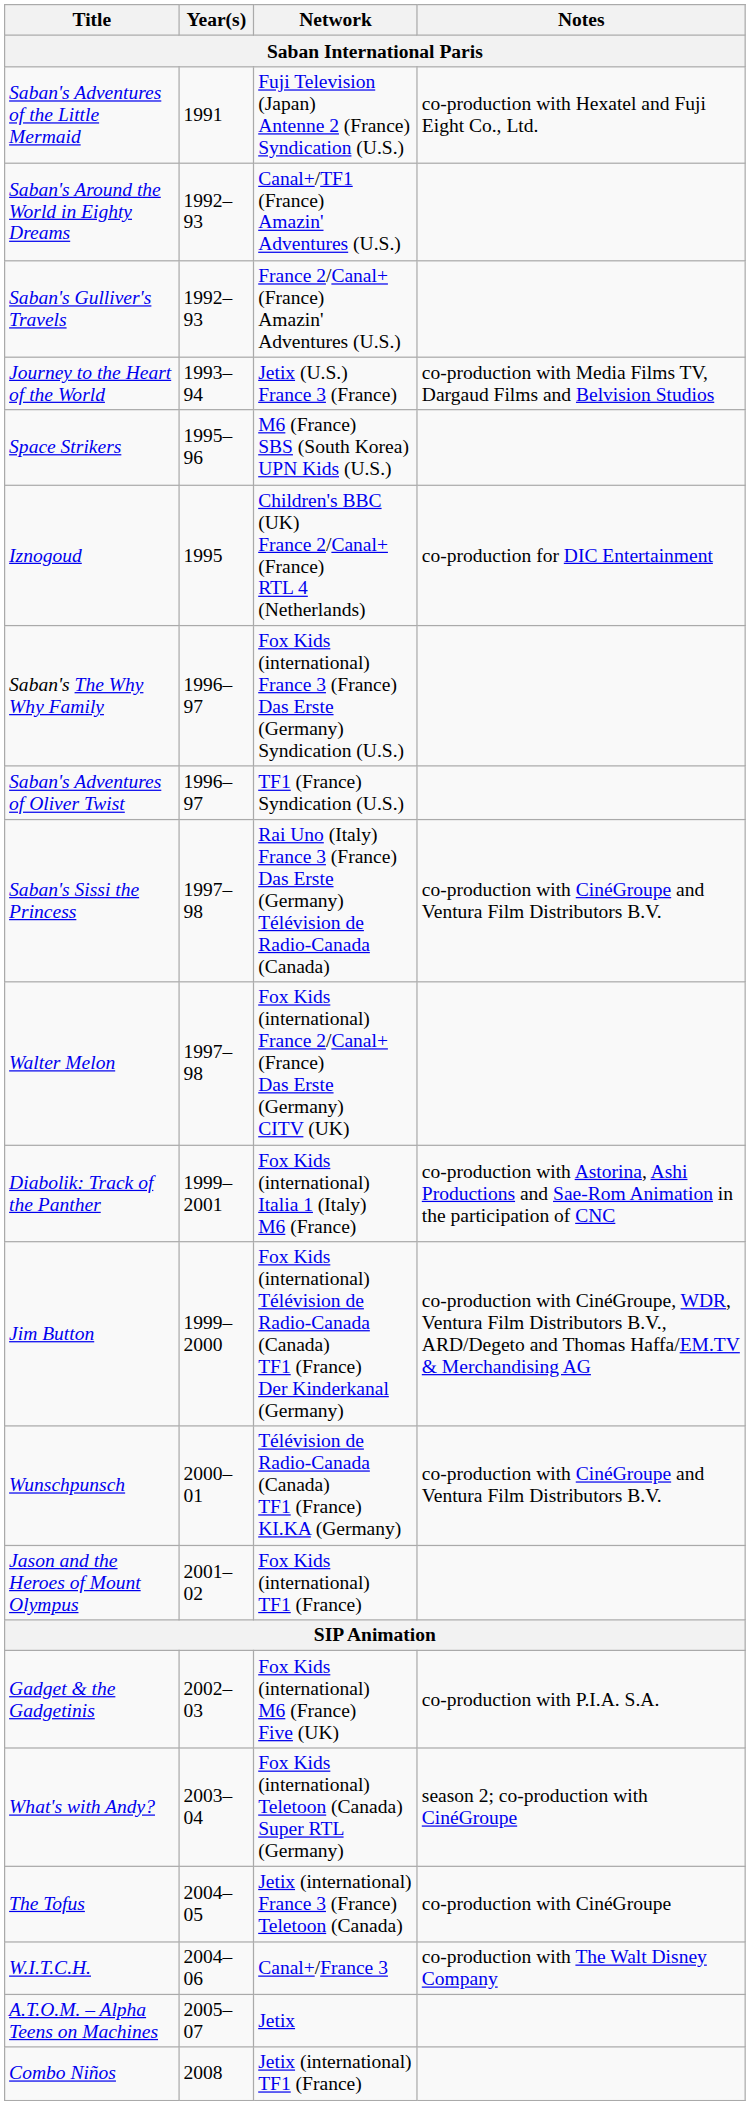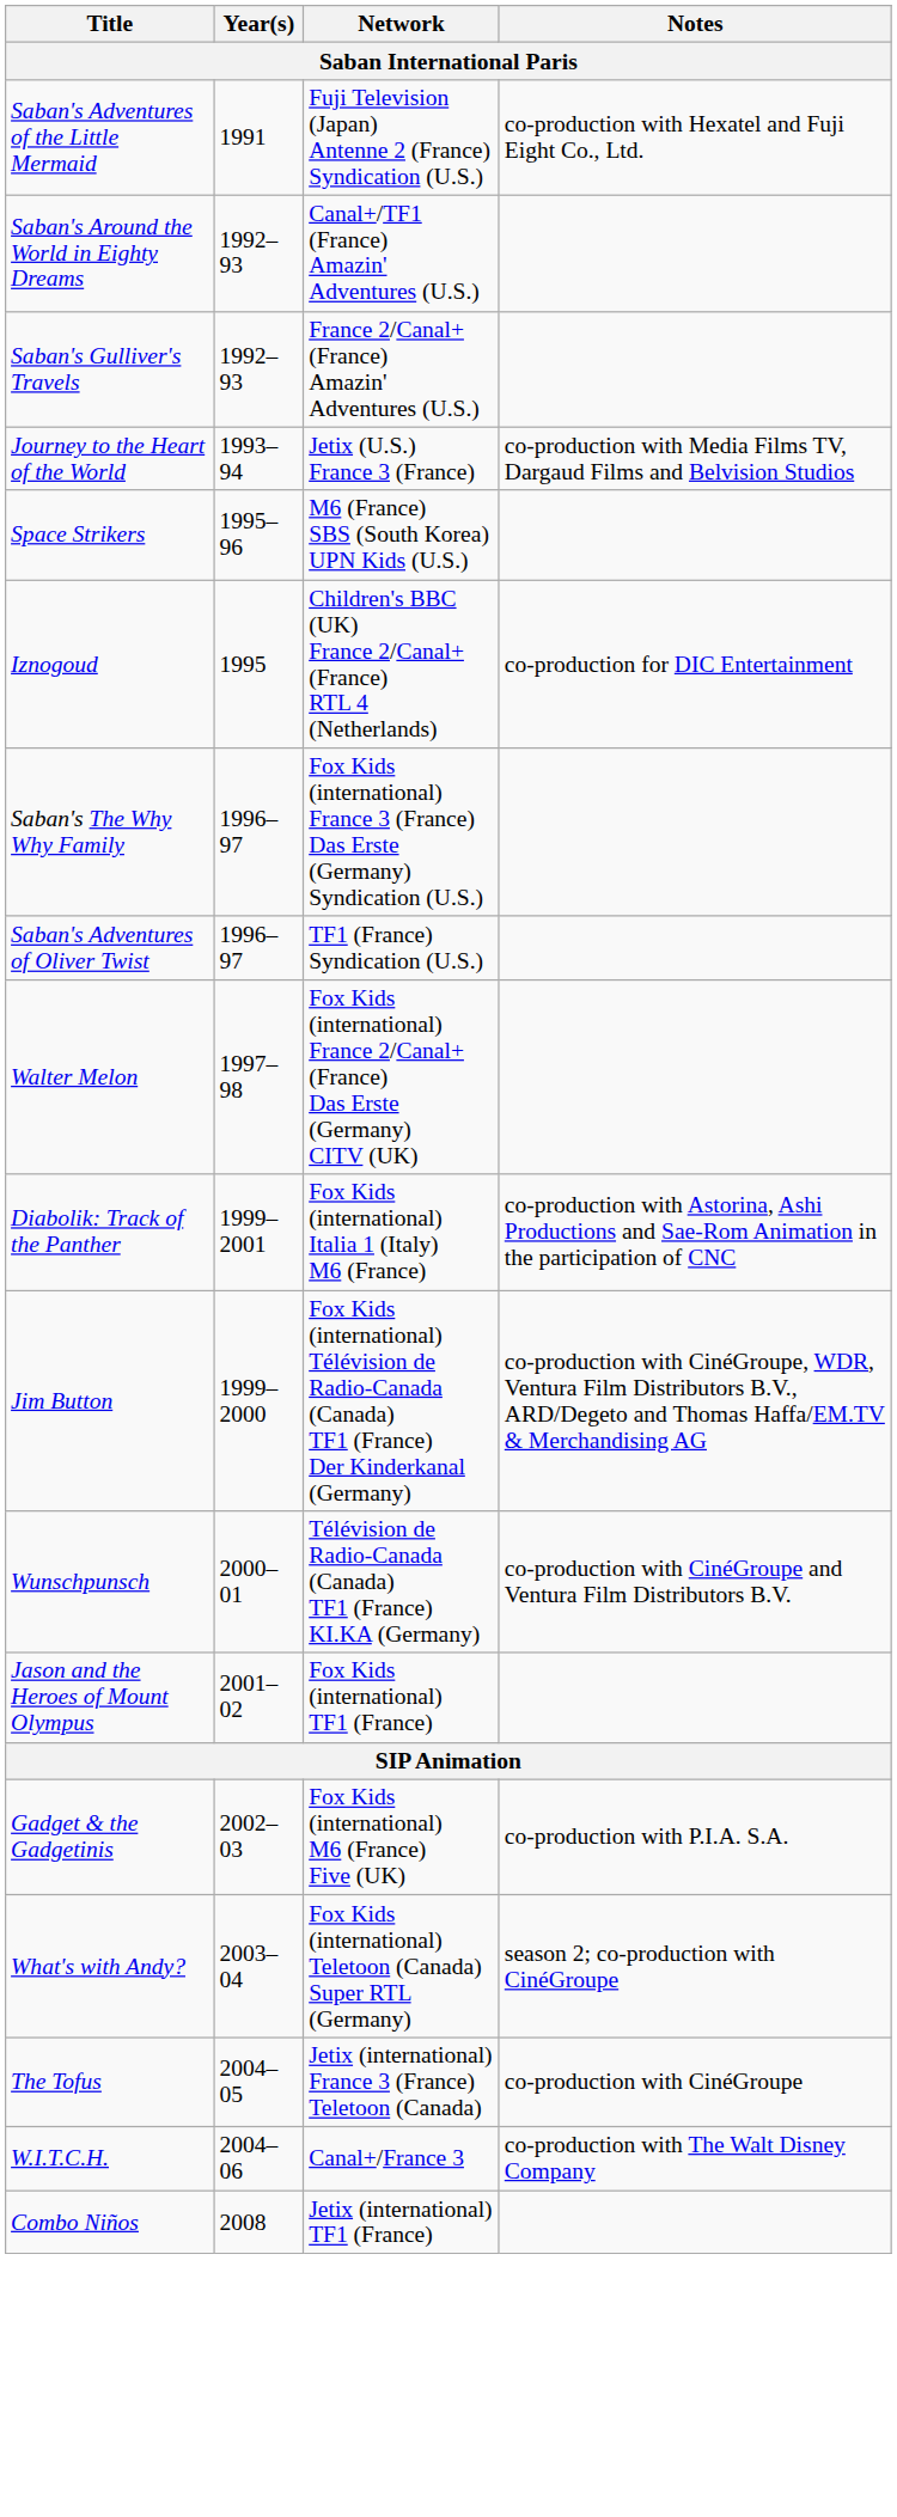 <table class="wikitable sortable mw-collapsible">
 <tr>
 <th>Title</th>
 <th>Year(s)</th>
 <th>Network</th>
 <th>Notes</th>
 </tr>
 <tr>
 <th colspan="4">Saban International Paris</th>
 </tr>
 <tr>
 <td><em><a href='#'>Saban's Adventures of the Little Mermaid</a></em></td>
 <td>1991</td>
 <td><a href='#'>Fuji Television</a> (Japan)<br><a href='#'>Antenne 2</a> (France)<br><a href='#'>Syndication</a> (U.S.)</td>
 <td>co-production with Hexatel and Fuji Eight Co., Ltd.</td>
 </tr>
 <tr>
 <td><em><a href='#'>Saban's Around the World in Eighty Dreams</a></em></td>
 <td>1992–93</td>
 <td><a href='#'>Canal+</a>/<a href='#'>TF1</a> (France)<br><a href='#'>Amazin' Adventures</a> (U.S.)</td>
 <td></td>
 </tr>
 <tr>
 <td><em><a href='#'>Saban's Gulliver's Travels</a></em></td>
 <td>1992–93</td>
 <td><a href='#'>France 2</a>/<a href='#'>Canal+</a> (France)<br>Amazin' Adventures (U.S.)</td>
 <td></td>
 </tr>
 <tr>
 <td><em><a href='#'>Journey to the Heart of the World</a></em></td>
 <td>1993–94</td>
 <td><a href='#'>Jetix</a> (U.S.)<br><a href='#'>France 3</a> (France)</td>
 <td>co-production with Media Films TV, Dargaud Films and <a href='#'>Belvision Studios</a></td>
 </tr>
 <tr>
 <td><em><a href='#'>Space Strikers</a></em></td>
 <td>1995–96</td>
 <td><a href='#'>M6</a> (France)<br><a href='#'>SBS</a> (South Korea)<br><a href='#'>UPN Kids</a> (U.S.)</td>
 <td></td>
 </tr>
 <tr>
 <td><em><a href='#'>Iznogoud</a></em></td>
 <td>1995</td>
 <td><a href='#'>Children's BBC</a> (UK)<br><a href='#'>France 2</a>/<a href='#'>Canal+</a> (France)<br><a href='#'>RTL 4</a> (Netherlands)</td>
 <td>co-production for <a href='#'>DIC Entertainment</a></td>
 </tr>
 <tr>
 <td><em>Saban's <a href='#'>The Why Why Family</a></em></td>
 <td>1996–97</td>
 <td><a href='#'>Fox Kids</a> (international)<br><a href='#'>France 3</a> (France)<br><a href='#'>Das Erste</a> (Germany)<br>Syndication (U.S.)</td>
 <td></td>
 </tr>
 <tr>
 <td><em><a href='#'>Saban's Adventures of Oliver Twist</a></em></td>
 <td>1996–97</td>
 <td><a href='#'>TF1</a> (France)<br>Syndication (U.S.)</td>
 <td></td>
 </tr>
 <tr>
-<td><em><a href='#'>Saban's Sissi the Princess</a></em></td>
-<td>1997–98</td>
-<td><a href='#'>Rai Uno</a> (Italy)<br><a href='#'>France 3</a> (France)<br><a href='#'>Das Erste</a> (Germany)<br><a href='#'>Télévision de Radio-Canada</a> (Canada)</td>
-<td>co-production with <a href='#'>CinéGroupe</a> and Ventura Film Distributors B.V.</td>
-</tr>
-<tr>
 <td><em><a href='#'>Walter Melon</a></em></td>
 <td>1997–98</td>
 <td><a href='#'>Fox Kids</a> (international)<br><a href='#'>France 2</a>/<a href='#'>Canal+</a> (France)<br><a href='#'>Das Erste</a> (Germany)<br><a href='#'>CITV</a> (UK)</td>
 <td></td>
 </tr>
 <tr>
 <td><em><a href='#'>Diabolik: Track of the Panther</a></em></td>
 <td>1999–2001</td>
 <td><a href='#'>Fox Kids</a> (international)<br><a href='#'>Italia 1</a> (Italy)<br><a href='#'>M6</a> (France)</td>
 <td>co-production with <a href='#'>Astorina</a>, <a href='#'>Ashi Productions</a> and <a href='#'>Sae-Rom Animation</a> in the participation of <a href='#'>CNC</a></td>
 </tr>
 <tr>
 <td><em><a href='#'>Jim Button</a></em></td>
 <td>1999–2000</td>
 <td><a href='#'>Fox Kids</a> (international)<br><a href='#'>Télévision de Radio-Canada</a> (Canada)<br><a href='#'>TF1</a> (France)<br><a href='#'>Der Kinderkanal</a> (Germany)</td>
 <td>co-production with CinéGroupe, <a href='#'>WDR</a>, Ventura Film Distributors B.V., ARD/Degeto and Thomas Haffa/<a href='#'>EM.TV & Merchandising AG</a></td>
 </tr>
 <tr>
 <td><em><a href='#'>Wunschpunsch</a></em></td>
 <td>2000–01</td>
 <td><a href='#'>Télévision de Radio-Canada</a> (Canada)<br><a href='#'>TF1</a> (France)<br><a href='#'>KI.KA</a> (Germany)</td>
 <td>co-production with <a href='#'>CinéGroupe</a> and Ventura Film Distributors B.V.</td>
 </tr>
 <tr>
 <td><em><a href='#'>Jason and the Heroes of Mount Olympus</a></em></td>
 <td>2001–02</td>
 <td><a href='#'>Fox Kids</a> (international)<br><a href='#'>TF1</a> (France)</td>
 <td></td>
 </tr>
 <tr>
 <th colspan="4">SIP Animation</th>
 </tr>
 <tr>
 <td><em><a href='#'>Gadget & the Gadgetinis</a></em></td>
 <td>2002–03</td>
 <td><a href='#'>Fox Kids</a> (international)<br><a href='#'>M6</a> (France)<br><a href='#'>Five</a> (UK)</td>
 <td>co-production with P.I.A. S.A.</td>
 </tr>
 <tr>
 <td><em><a href='#'>What's with Andy?</a></em></td>
 <td>2003–04</td>
 <td><a href='#'>Fox Kids</a> (international)<br><a href='#'>Teletoon</a> (Canada)<br><a href='#'>Super RTL</a> (Germany)</td>
 <td>season 2; co-production with <a href='#'>CinéGroupe</a></td>
 </tr>
 <tr>
 <td><em><a href='#'>The Tofus</a></em></td>
 <td>2004–05</td>
 <td><a href='#'>Jetix</a> (international)<br><a href='#'>France 3</a> (France)<br><a href='#'>Teletoon</a> (Canada)</td>
 <td>co-production with CinéGroupe</td>
 </tr>
 <tr>
 <td><em><a href='#'>W.I.T.C.H.</a></em></td>
 <td>2004–06</td>
 <td><a href='#'>Canal+</a>/<a href='#'>France 3</a></td>
 <td>co-production with <a href='#'>The Walt Disney Company</a></td>
 </tr>
 <tr>
-<td><em><a href='#'>A.T.O.M. – Alpha Teens on Machines</a></em></td>
-<td>2005–07</td>
-<td><a href='#'>Jetix</a></td>
-<td></td>
-</tr>
-<tr>
 <td><em><a href='#'>Combo Niños</a></em></td>
 <td>2008</td>
 <td><a href='#'>Jetix</a> (international)<br><a href='#'>TF1</a> (France)</td>
 </tr>
 </table>
